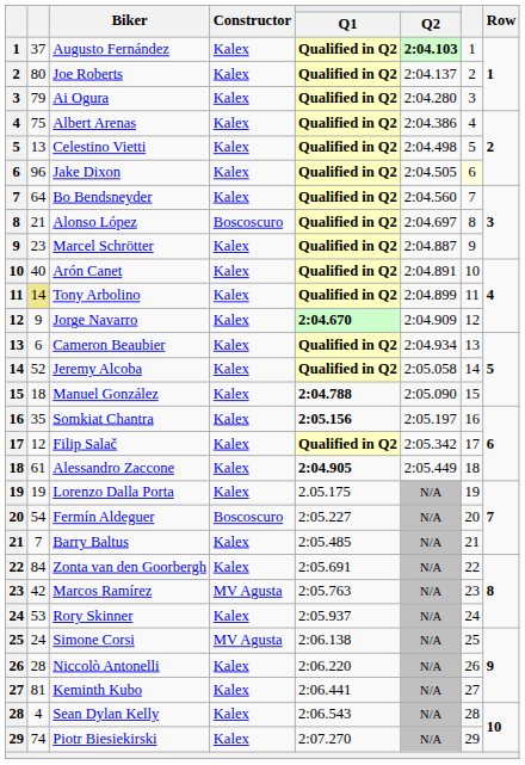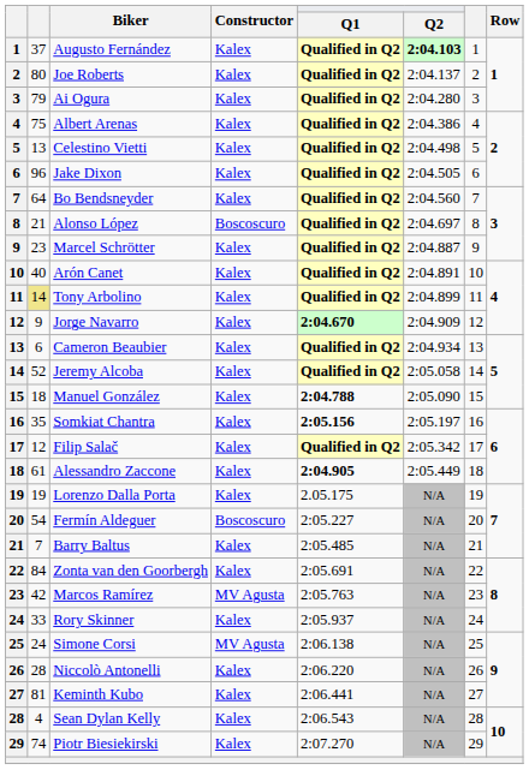 <table class="wikitable sortable" style="font-size: 85%;">
 <tr>
 <th rowspan="2"></th>
 <th rowspan="2"></th>
 <th rowspan="2">Biker</th>
 <th rowspan="2">Constructor</th>
 <th colspan="2" style="background:#eaecf0; text-align:center;"></th>
 <th rowspan="2"></th>
 <th rowspan="2">Row</th>
 </tr>
 <tr>
 <th scope="col">Q1</th>
 <th scope="col">Q2</th>
 </tr>
 <tr>
 <th scope="row">1</th>
 <td align="center">37</td>
 <td> <a href='#'>Augusto Fernández</a></td>
 <td><a href='#'>Kalex</a></td>
 <td style="background:#ffffbf;"><strong>Qualified in Q2</strong></td>
 <td style="background:#ccffcc;"><strong>2:04.103</strong></td>
 <td align="center">1</td>
 <td rowspan="3"><strong>1</strong></td>
 </tr>
 <tr>
 <th scope="row">2</th>
 <td align="center">80</td>
 <td> <a href='#'>Joe Roberts</a></td>
 <td><a href='#'>Kalex</a></td>
 <td style="background:#ffffbf;"><strong>Qualified in Q2</strong></td>
 <td>2:04.137</td>
 <td align="center">2</td>
 </tr>
 <tr>
 <th scope="row">3</th>
 <td align="center">79</td>
 <td> <a href='#'>Ai Ogura</a></td>
 <td><a href='#'>Kalex</a></td>
 <td style="background:#ffffbf;"><strong>Qualified in Q2</strong></td>
 <td>2:04.280</td>
 <td align="center">3</td>
 </tr>
 <tr>
 <th scope="row">4</th>
 <td align="center">75</td>
 <td> <a href='#'>Albert Arenas</a></td>
 <td><a href='#'>Kalex</a></td>
 <td style="background:#ffffbf;"><strong>Qualified in Q2</strong></td>
 <td>2:04.386</td>
 <td align="center">4</td>
 <td rowspan="3"><strong>2</strong></td>
 </tr>
 <tr>
 <th scope="row">5</th>
 <td align="center">13</td>
 <td> <a href='#'>Celestino Vietti</a></td>
 <td><a href='#'>Kalex</a></td>
 <td style="background:#ffffbf;"><strong>Qualified in Q2</strong></td>
 <td>2:04.498</td>
 <td align="center">5</td>
 </tr>
 <tr>
 <th scope="row">6</th>
 <td align="center">96</td>
 <td> <a href='#'>Jake Dixon</a></td>
 <td><a href='#'>Kalex</a></td>
 <td style="background:#ffffbf;"><strong>Qualified in Q2</strong></td>
 <td>2:04.505</td>
-<td align="center" style="background: lightyellow;">6</td>
+<td align="center">6</td>
 </tr>
 <tr>
 <th scope="row">7</th>
 <td align="center">64</td>
 <td> <a href='#'>Bo Bendsneyder</a></td>
 <td><a href='#'>Kalex</a></td>
 <td style="background:#ffffbf;"><strong>Qualified in Q2</strong></td>
 <td>2:04.560</td>
 <td align="center">7</td>
 <td rowspan="3"><strong>3</strong></td>
 </tr>
 <tr>
 <th scope="row">8</th>
 <td align="center">21</td>
 <td> <a href='#'>Alonso López</a></td>
 <td><a href='#'>Boscoscuro</a></td>
 <td style="background:#ffffbf;"><strong>Qualified in Q2</strong></td>
 <td>2:04.697</td>
 <td align="center">8</td>
 </tr>
 <tr>
 <th scope="row">9</th>
 <td align="center">23</td>
 <td> <a href='#'>Marcel Schrötter</a></td>
 <td><a href='#'>Kalex</a></td>
 <td style="background:#ffffbf;"><strong>Qualified in Q2</strong></td>
 <td>2:04.887</td>
 <td align="center">9</td>
 </tr>
 <tr>
 <th scope="row">10</th>
 <td align="center">40</td>
 <td> <a href='#'>Arón Canet</a></td>
 <td><a href='#'>Kalex</a></td>
 <td style="background:#ffffbf;"><strong>Qualified in Q2</strong></td>
 <td>2:04.891</td>
 <td align="center">10</td>
 <td rowspan="3"><strong>4</strong></td>
 </tr>
 <tr>
 <th scope="row">11</th>
 <td align="center" style="background: khaki;">14</td>
 <td> <a href='#'>Tony Arbolino</a></td>
 <td><a href='#'>Kalex</a></td>
 <td style="background:#ffffbf;"><strong>Qualified in Q2</strong></td>
 <td>2:04.899</td>
 <td align="center">11</td>
 </tr>
 <tr>
 <th scope="row">12</th>
 <td align="center">9</td>
 <td> <a href='#'>Jorge Navarro</a></td>
 <td><a href='#'>Kalex</a></td>
 <td style="background:#ccffcc;"><strong>2:04.670</strong></td>
 <td>2:04.909</td>
 <td align="center">12</td>
 </tr>
 <tr>
 <th scope="row">13</th>
 <td align="center">6</td>
 <td> <a href='#'>Cameron Beaubier</a></td>
 <td><a href='#'>Kalex</a></td>
 <td style="background:#ffffbf;"><strong>Qualified in Q2</strong></td>
 <td>2:04.934</td>
 <td align="center">13</td>
 <td rowspan="3"><strong>5</strong></td>
 </tr>
 <tr>
 <th scope="row">14</th>
 <td align="center">52</td>
 <td> <a href='#'>Jeremy Alcoba</a></td>
 <td><a href='#'>Kalex</a></td>
 <td style="background:#ffffbf;"><strong>Qualified in Q2</strong></td>
 <td>2:05.058</td>
 <td align="center">14</td>
 </tr>
 <tr>
 <th scope="row">15</th>
 <td align="center">18</td>
 <td> <a href='#'>Manuel González</a></td>
 <td><a href='#'>Kalex</a></td>
 <td><strong>2:04.788</strong></td>
 <td>2:05.090</td>
 <td align="center">15</td>
 </tr>
 <tr>
 <th scope="row">16</th>
 <td align="center">35</td>
 <td> <a href='#'>Somkiat Chantra</a></td>
 <td><a href='#'>Kalex</a></td>
 <td><strong>2:05.156</strong></td>
 <td>2:05.197</td>
 <td align="center">16</td>
 <td rowspan="3"><strong>6</strong></td>
 </tr>
 <tr>
 <th scope="row">17</th>
 <td align="center">12</td>
 <td> <a href='#'>Filip Salač</a></td>
 <td><a href='#'>Kalex</a></td>
 <td style="background:#ffffbf;"><strong>Qualified in Q2</strong></td>
 <td>2:05.342</td>
 <td align="center">17</td>
 </tr>
 <tr>
 <th scope="row">18</th>
 <td align="center">61</td>
 <td> <a href='#'>Alessandro Zaccone</a></td>
 <td><a href='#'>Kalex</a></td>
 <td><strong>2:04.905</strong></td>
 <td>2:05.449</td>
 <td align="center">18</td>
 </tr>
 <tr>
 <th scope="row">19</th>
 <td align="center">19</td>
 <td> <a href='#'>Lorenzo Dalla Porta</a></td>
 <td><a href='#'>Kalex</a></td>
 <td>2.05.175</td>
 <td style="background: silver" align="center" data-sort-value="19"><small>N/A</small></td>
 <td align="center">19</td>
 <td rowspan="3"><strong>7</strong></td>
 </tr>
 <tr>
 <th scope="row">20</th>
 <td align="center">54</td>
 <td> <a href='#'>Fermín Aldeguer</a></td>
 <td><a href='#'>Boscoscuro</a></td>
 <td>2:05.227</td>
 <td style="background: silver" align="center" data-sort-value="20"><small>N/A</small></td>
 <td align="center">20</td>
 </tr>
 <tr>
 <th scope="row">21</th>
 <td align="center">7</td>
 <td> <a href='#'>Barry Baltus</a></td>
 <td><a href='#'>Kalex</a></td>
 <td>2:05.485</td>
 <td style="background: silver" align="center" data-sort-value="21"><small>N/A</small></td>
 <td align="center">21</td>
 </tr>
 <tr>
 <th scope="row">22</th>
 <td align="center">84</td>
 <td> <a href='#'>Zonta van den Goorbergh</a></td>
 <td><a href='#'>Kalex</a></td>
 <td>2:05.691</td>
 <td style="background: silver" align="center" data-sort-value="22"><small>N/A</small></td>
 <td align="center">22</td>
 <td rowspan="3"><strong>8</strong></td>
 </tr>
 <tr>
 <th scope="row">23</th>
 <td align="center">42</td>
 <td> <a href='#'>Marcos Ramírez</a></td>
 <td><a href='#'>MV Agusta</a></td>
 <td>2:05.763</td>
 <td style="background: silver" align="center" data-sort-value="23"><small>N/A</small></td>
 <td align="center">23</td>
 </tr>
 <tr>
 <th scope="row">24</th>
-<td align="center">53</td>
+<td align="center">33</td>
 <td> <a href='#'>Rory Skinner</a></td>
 <td><a href='#'>Kalex</a></td>
 <td>2:05.937</td>
 <td style="background: silver" align="center" data-sort-value="24"><small>N/A</small></td>
 <td align="center">24</td>
 </tr>
 <tr>
 <th scope="row">25</th>
 <td align="center">24</td>
 <td> <a href='#'>Simone Corsi</a></td>
 <td><a href='#'>MV Agusta</a></td>
 <td>2:06.138</td>
 <td style="background: silver" align="center" data-sort-value="25"><small>N/A</small></td>
 <td align="center">25</td>
 <td rowspan="3"><strong>9</strong></td>
 </tr>
 <tr>
 <th scope="row">26</th>
 <td align="center">28</td>
 <td> <a href='#'>Niccolò Antonelli</a></td>
 <td><a href='#'>Kalex</a></td>
 <td>2:06.220</td>
 <td style="background: silver" align="center" data-sort-value="26"><small>N/A</small></td>
 <td align="center">26</td>
 </tr>
 <tr>
 <th scope="row">27</th>
 <td align="center">81</td>
 <td> <a href='#'>Keminth Kubo</a></td>
 <td><a href='#'>Kalex</a></td>
 <td>2:06.441</td>
 <td style="background: silver" align="center" data-sort-value="27"><small>N/A</small></td>
 <td align="center">27</td>
 </tr>
 <tr>
 <th scope="row">28</th>
 <td align="center">4</td>
 <td> <a href='#'>Sean Dylan Kelly</a></td>
 <td><a href='#'>Kalex</a></td>
 <td>2:06.543</td>
 <td style="background: silver" align="center" data-sort-value="28"><small>N/A</small></td>
 <td align="center">28</td>
 <td rowspan="2"><strong>10</strong></td>
 </tr>
 <tr>
 <th scope="row">29</th>
 <td align="center">74</td>
 <td> <a href='#'>Piotr Biesiekirski</a></td>
 <td><a href='#'>Kalex</a></td>
 <td>2:07.270</td>
 <td style="background: silver" align="center" data-sort-value="29"><small>N/A</small></td>
 <td align="center">29</td>
 </tr>
 <tr>
 <th colspan="8"></th>
 </tr>
 <tr>
 </tr>
 </table>
